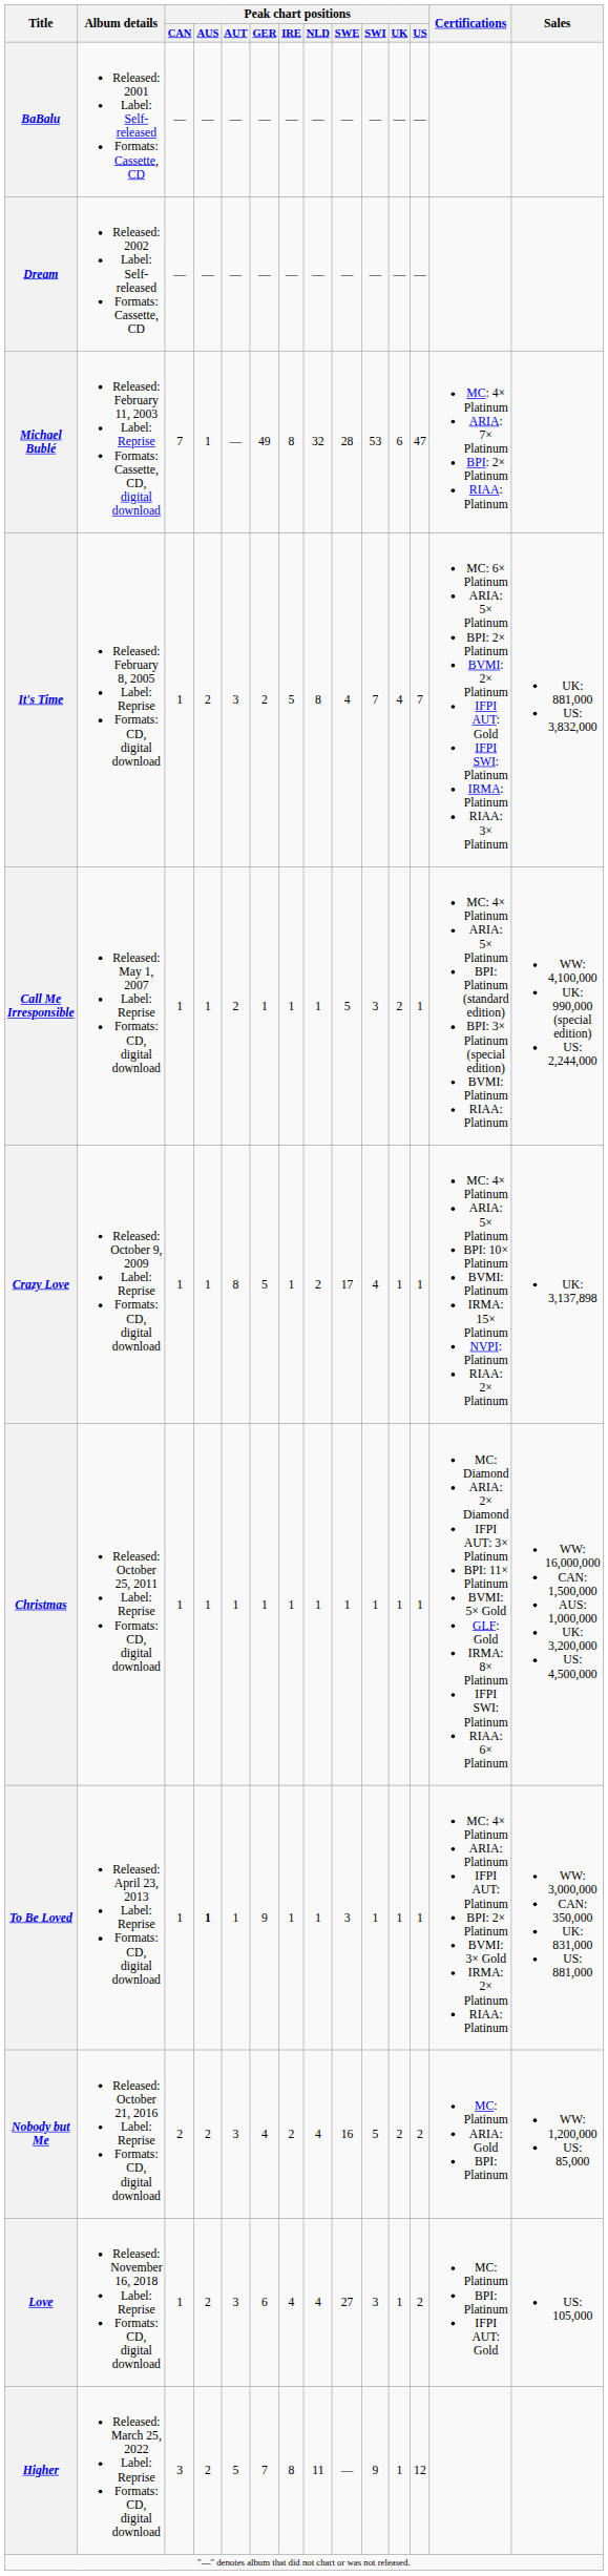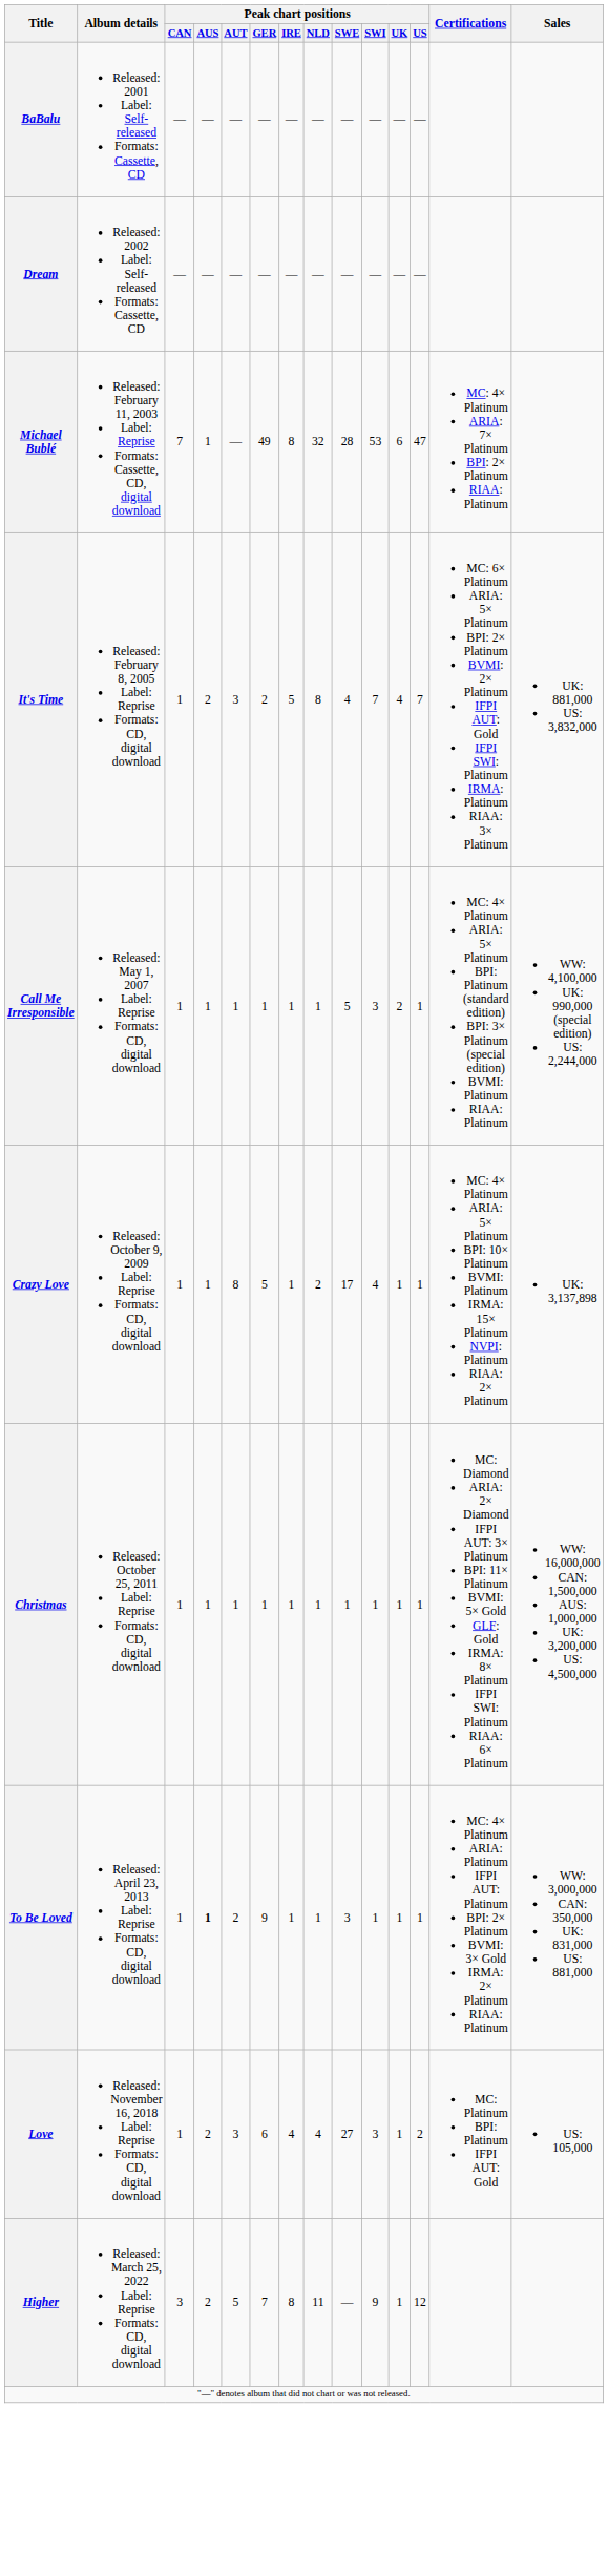 <table class="wikitable plainrowheaders" style="text-align:center;">
 <tr>
 <th scope="col" rowspan="2" style="width:12em;">Title</th>
 <th scope="col" rowspan="2" style="width:16em;">Album details</th>
 <th scope="col" colspan="10">Peak chart positions</th>
 <th scope="col" rowspan="2" style="width:14em;"><a href='#'>Certifications</a></th>
 <th scope="col" rowspan="2" style="width:160px;">Sales</th>
 </tr>
 <tr>
 <th scope="col" style="width:3em;font-size:90%;"><a href='#'>CAN</a><br></th>
 <th scope="col" style="width:3em;font-size:90%;"><a href='#'>AUS</a><br></th>
 <th scope="col" style="width:3em;font-size:90%;"><a href='#'>AUT</a><br></th>
 <th scope="col" style="width:3em;font-size:90%;"><a href='#'>GER</a><br></th>
 <th scope="col" style="width:3em;font-size:90%;"><a href='#'>IRE</a><br></th>
 <th scope="col" style="width:3em;font-size:90%;"><a href='#'>NLD</a><br></th>
 <th scope="col" style="width:3em;font-size:90%;"><a href='#'>SWE</a><br></th>
 <th scope="col" style="width:3em;font-size:90%;"><a href='#'>SWI</a><br></th>
 <th scope="col" style="width:3em;font-size:90%;"><a href='#'>UK</a><br></th>
 <th scope="col" style="width:3em;font-size:90%;"><a href='#'>US</a><br></th>
 </tr>
 <tr>
 <th scope="row"><em><a href='#'>BaBalu</a></em></th>
 <td><br><ul><li>Released: 2001</li><li>Label: <a href='#'>Self-released</a></li><li>Formats: <a href='#'>Cassette</a>, <a href='#'>CD</a></li></ul></td>
 <td>—</td>
 <td>—</td>
 <td>—</td>
 <td>—</td>
 <td>—</td>
 <td>—</td>
 <td>—</td>
 <td>—</td>
 <td>—</td>
 <td>—</td>
 <td></td>
 <td></td>
 </tr>
 <tr>
 <th scope="row"><em><a href='#'>Dream</a></em></th>
 <td><br><ul><li>Released: 2002</li><li>Label: Self-released</li><li>Formats: Cassette, CD</li></ul></td>
 <td>—</td>
 <td>—</td>
 <td>—</td>
 <td>—</td>
 <td>—</td>
 <td>—</td>
 <td>—</td>
 <td>—</td>
 <td>—</td>
 <td>—</td>
 <td></td>
 <td></td>
 </tr>
 <tr>
 <th scope="row"><em><a href='#'>Michael Bublé</a></em></th>
 <td><br><ul><li>Released: February 11, 2003</li><li>Label: <a href='#'>Reprise</a></li><li>Formats: Cassette, CD, <a href='#'>digital<br>download</a></li></ul></td>
 <td>7</td>
 <td>1</td>
 <td>—</td>
 <td>49</td>
 <td>8</td>
 <td>32</td>
 <td>28</td>
 <td>53</td>
 <td>6</td>
 <td>47</td>
 <td><br><ul><li><a href='#'>MC</a>: 4× Platinum</li><li><a href='#'>ARIA</a>: 7× Platinum</li><li><a href='#'>BPI</a>: 2× Platinum</li><li><a href='#'>RIAA</a>: Platinum</li></ul></td>
 <td></td>
 </tr>
 <tr>
 <th scope="row"><em><a href='#'>It's Time</a></em></th>
 <td><br><ul><li>Released: February 8, 2005</li><li>Label: Reprise</li><li>Formats: CD, digital download</li></ul></td>
 <td>1</td>
 <td>2</td>
 <td>3</td>
 <td>2</td>
 <td>5</td>
 <td>8</td>
 <td>4</td>
 <td>7</td>
 <td>4</td>
 <td>7</td>
 <td><br><ul><li>MC: 6× Platinum</li><li>ARIA: 5× Platinum</li><li>BPI: 2× Platinum</li><li><a href='#'>BVMI</a>: 2× Platinum</li><li><a href='#'>IFPI AUT</a>: Gold</li><li><a href='#'>IFPI SWI</a>: Platinum</li><li><a href='#'>IRMA</a>: Platinum</li><li>RIAA: 3× Platinum</li></ul></td>
 <td><br><ul><li>UK: 881,000</li><li>US: 3,832,000</li></ul></td>
 </tr>
 <tr>
 <th scope="row"><em><a href='#'>Call Me Irresponsible</a></em></th>
 <td><br><ul><li>Released: May 1, 2007</li><li>Label: Reprise</li><li>Formats: CD, digital download</li></ul></td>
 <td>1</td>
 <td>1</td>
-<td>2</td>
+<td>1</td>
 <td>1</td>
 <td>1</td>
 <td>1</td>
 <td>5</td>
 <td>3</td>
 <td>2</td>
 <td>1</td>
 <td><br><ul><li>MC: 4× Platinum</li><li>ARIA: 5× Platinum</li><li>BPI: Platinum (standard edition)</li><li>BPI: 3× Platinum (special edition)</li><li>BVMI: Platinum</li><li>RIAA: Platinum</li></ul></td>
 <td><br><ul><li>WW: 4,100,000</li><li>UK: 990,000 (special edition)</li><li>US: 2,244,000</li></ul></td>
 </tr>
 <tr>
 <th scope="row"><em><a href='#'>Crazy Love</a></em></th>
 <td><br><ul><li>Released: October 9, 2009</li><li>Label: Reprise</li><li>Formats: CD, digital download</li></ul></td>
 <td>1</td>
 <td>1</td>
 <td>8</td>
 <td>5</td>
 <td>1</td>
 <td>2</td>
 <td>17</td>
 <td>4</td>
 <td>1</td>
 <td>1</td>
 <td><br><ul><li>MC: 4× Platinum</li><li>ARIA: 5× Platinum</li><li>BPI: 10× Platinum</li><li>BVMI: Platinum</li><li>IRMA: 15× Platinum</li><li><a href='#'>NVPI</a>: Platinum</li><li>RIAA: 2× Platinum</li></ul></td>
 <td><br><ul><li>UK: 3,137,898</li></ul></td>
 </tr>
 <tr>
 <th scope="row"><em><a href='#'>Christmas</a></em></th>
 <td><br><ul><li>Released: October 25, 2011</li><li>Label: Reprise</li><li>Formats: CD, digital download</li></ul></td>
 <td>1</td>
 <td>1</td>
 <td>1</td>
 <td>1</td>
 <td>1</td>
 <td>1</td>
 <td>1</td>
 <td>1</td>
 <td>1</td>
 <td>1</td>
 <td><br><ul><li>MC: Diamond</li><li>ARIA: 2× Diamond</li><li>IFPI AUT: 3× Platinum</li><li>BPI: 11× Platinum</li><li>BVMI: 5× Gold</li><li><a href='#'>GLF</a>: Gold</li><li>IRMA: 8× Platinum</li><li>IFPI SWI: Platinum</li><li>RIAA: 6× Platinum</li></ul></td>
 <td><br><ul><li>WW: 16,000,000</li><li>CAN: 1,500,000</li><li>AUS: 1,000,000</li><li>UK: 3,200,000</li><li>US: 4,500,000</li></ul></td>
 </tr>
 <tr>
 <th scope="row"><em><a href='#'>To Be Loved</a></em></th>
 <td><br><ul><li>Released: April 23, 2013</li><li>Label: Reprise</li><li>Formats: CD, digital download</li></ul></td>
 <td>1</td>
 <td><strong>1</strong></td>
-<td>1</td>
+<td>2</td>
 <td>9</td>
 <td>1</td>
 <td>1</td>
 <td>3</td>
 <td>1</td>
 <td>1</td>
 <td>1</td>
 <td><br><ul><li>MC: 4× Platinum</li><li>ARIA: Platinum</li><li>IFPI AUT: Platinum</li><li>BPI: 2× Platinum</li><li>BVMI: 3× Gold</li><li>IRMA: 2× Platinum</li><li>RIAA: Platinum</li></ul></td>
 <td><br><ul><li>WW: 3,000,000</li><li>CAN: 350,000</li><li>UK: 831,000</li><li>US: 881,000</li></ul></td>
-</tr>
-<tr>
-<th scope="row"><em><a href='#'>Nobody but Me</a></em></th>
-<td><br><ul><li>Released: October 21, 2016</li><li>Label: Reprise</li><li>Formats: CD, digital download</li></ul></td>
-<td>2</td>
-<td>2</td>
-<td>3</td>
-<td>4</td>
-<td>2</td>
-<td>4</td>
-<td>16</td>
-<td>5</td>
-<td>2</td>
-<td>2</td>
-<td><br><ul><li><a href='#'>MC</a>: Platinum</li><li>ARIA: Gold</li><li>BPI: Platinum</li></ul></td>
-<td><br><ul><li>WW: 1,200,000</li><li>US: 85,000</li></ul></td>
 </tr>
 <tr>
 <th scope="row"><em><a href='#'>Love</a></em></th>
 <td><br><ul><li>Released: November 16, 2018</li><li>Label: Reprise</li><li>Formats: CD, digital download</li></ul></td>
 <td>1</td>
 <td>2</td>
 <td>3</td>
 <td>6</td>
 <td>4</td>
 <td>4</td>
 <td>27</td>
 <td>3</td>
 <td>1</td>
 <td>2</td>
 <td><br><ul><li>MC: Platinum</li><li>BPI: Platinum</li><li>IFPI AUT: Gold</li></ul></td>
 <td><br><ul><li>US: 105,000</li></ul></td>
 </tr>
 <tr>
 <th scope="row"><em><a href='#'>Higher</a></em></th>
 <td><br><ul><li>Released: March 25, 2022</li><li>Label: Reprise</li><li>Formats: CD, digital download</li></ul></td>
 <td>3</td>
 <td>2</td>
 <td>5</td>
 <td>7</td>
 <td>8</td>
 <td>11</td>
 <td>—</td>
 <td>9</td>
 <td>1</td>
 <td>12</td>
 <td></td>
 <td></td>
 </tr>
 <tr>
 <td colspan="14" style="font-size:9pt">"—" denotes album that did not chart or was not released.</td>
 </tr>
 </table>
